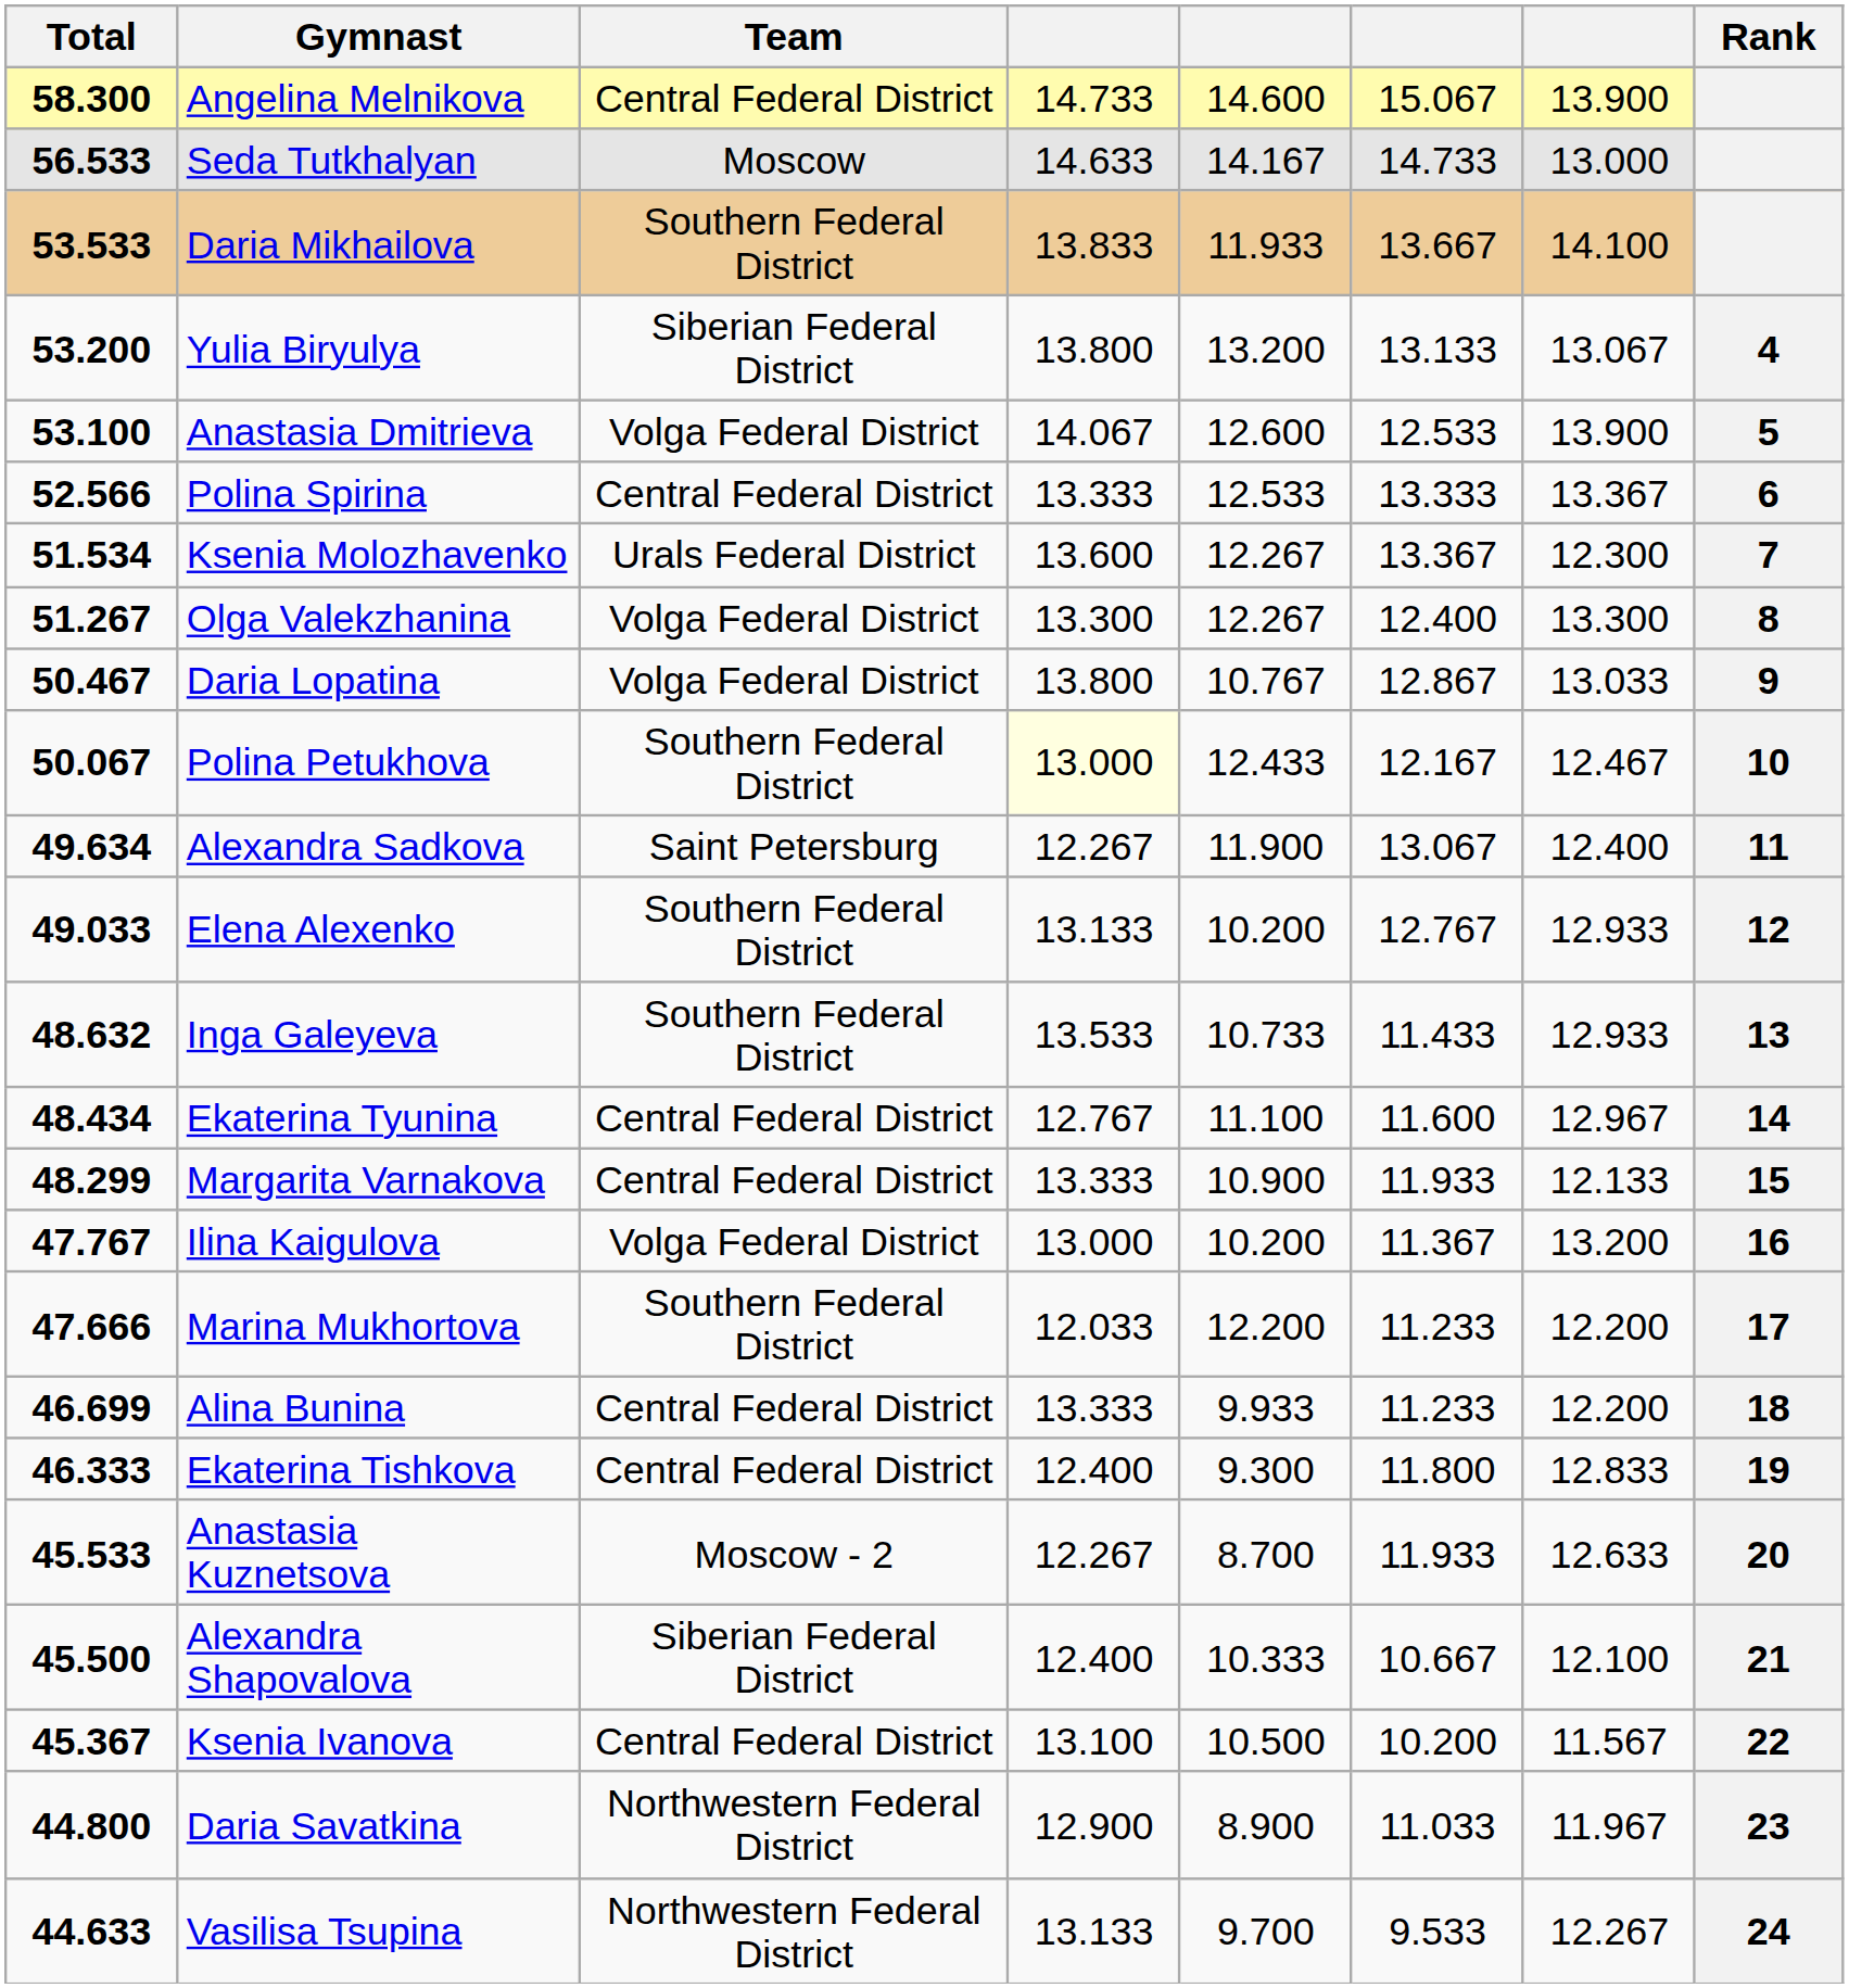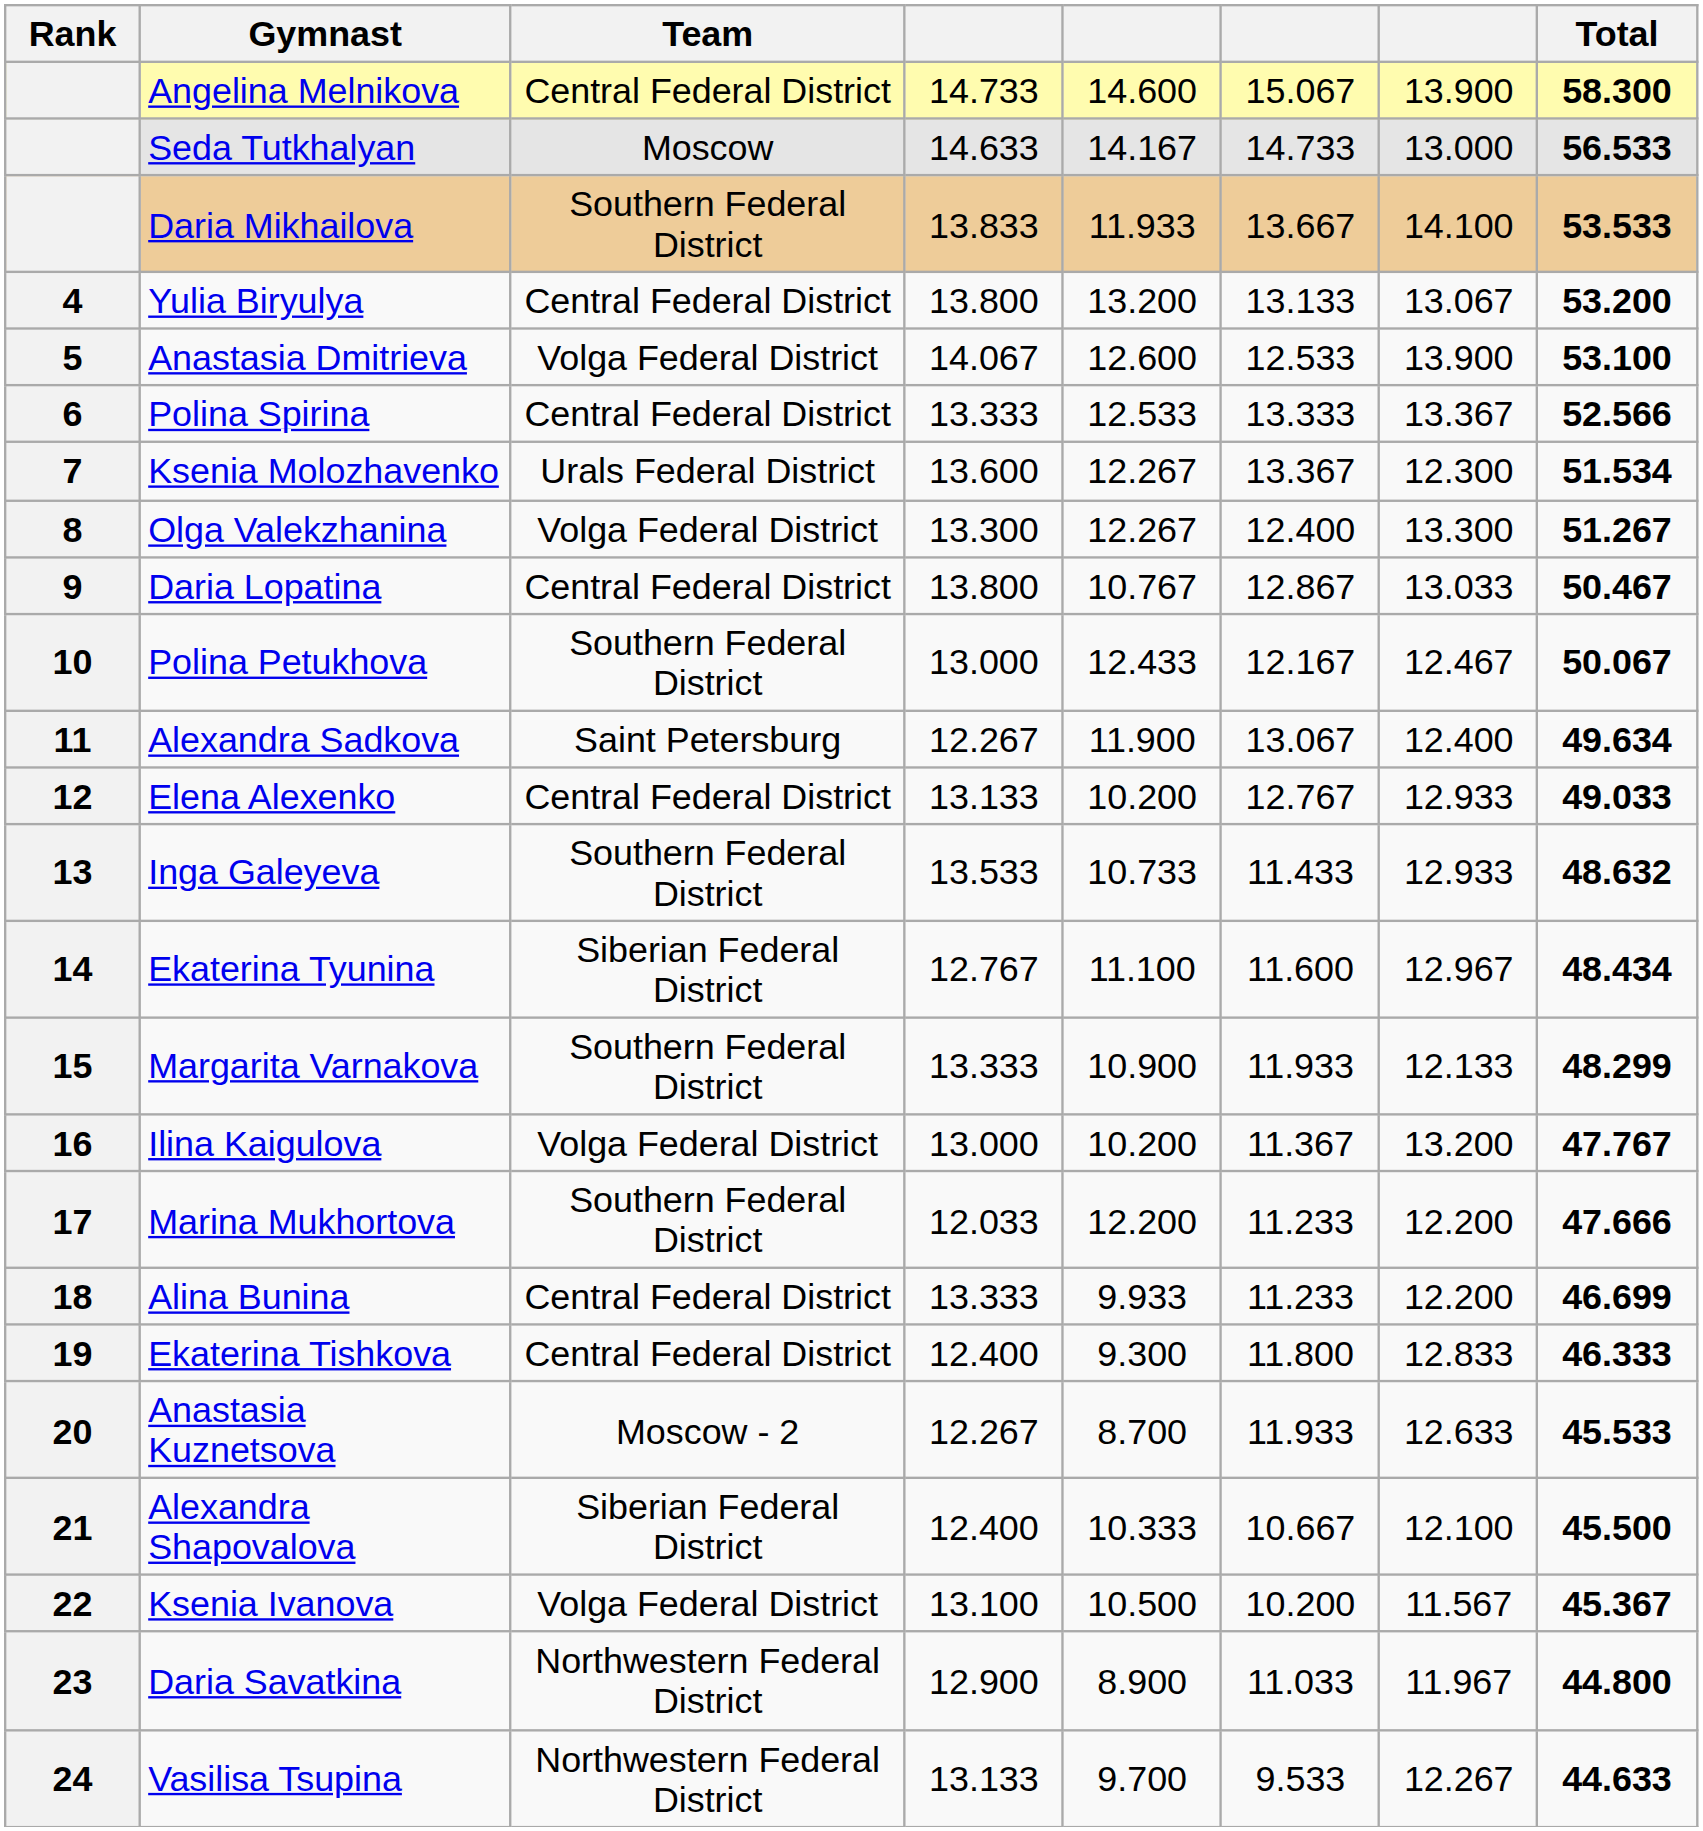 <table class="wikitable sortable" style="text-align:center; font-size:95%">
 <tr>
-<th scope="col" style="width:60px;">Total</th>
+<th scope="col" style="width:50px;">Rank</th>
 <th scope="col" style="width:150px;">Gymnast</th>
 <th scope="col" style="width:160px;">Team</th>
 <th scope="col" style="width:60px;"></th>
 <th scope="col" style="width:60px;"></th>
 <th scope="col" style="width:60px;"></th>
 <th scope="col" style="width:60px;"></th>
-<th scope="col" style="width:50px;">Rank</th>
+<th scope="col" style="width:60px;">Total</th>
 </tr>
 <tr style="background:#fffcaf;">
-<td><strong>58.300</strong></td>
+<th scope=row style="text-align:center"></th>
 <td align=left><a href='#'>Angelina Melnikova</a></td>
 <td>Central Federal District</td>
 <td>14.733</td>
 <td>14.600</td>
 <td>15.067</td>
 <td>13.900</td>
-<th scope=row style="text-align:center"></th>
+<td><strong>58.300</strong></td>
 </tr>
 <tr style="background:#e5e5e5;">
-<td><strong>56.533</strong></td>
+<th scope=row style="text-align:center"></th>
 <td align=left><a href='#'>Seda Tutkhalyan</a></td>
 <td>Moscow</td>
 <td>14.633</td>
 <td>14.167</td>
 <td>14.733</td>
 <td>13.000</td>
-<th scope=row style="text-align:center"></th>
+<td><strong>56.533</strong></td>
 </tr>
 <tr style="background:#ec9;">
-<td><strong>53.533</strong></td>
+<th scope=row style="text-align:center"></th>
 <td align=left><a href='#'>Daria Mikhailova</a></td>
 <td>Southern Federal District</td>
 <td>13.833</td>
 <td>11.933</td>
 <td>13.667</td>
 <td>14.100</td>
-<th scope=row style="text-align:center"></th>
+<td><strong>53.533</strong></td>
 </tr>
 <tr>
-<td><strong>53.200</strong></td>
+<th scope=row style="text-align:center">4</th>
 <td align=left><a href='#'>Yulia Biryulya</a></td>
-<td>Siberian Federal District</td>
+<td>Central Federal District</td>
 <td>13.800</td>
 <td>13.200</td>
 <td>13.133</td>
 <td>13.067</td>
-<th scope=row style="text-align:center">4</th>
+<td><strong>53.200</strong></td>
 </tr>
 <tr>
-<td><strong>53.100</strong></td>
+<th scope=row style="text-align:center">5</th>
 <td align=left><a href='#'>Anastasia Dmitrieva</a></td>
 <td>Volga Federal District</td>
 <td>14.067</td>
 <td>12.600</td>
 <td>12.533</td>
 <td>13.900</td>
-<th scope=row style="text-align:center">5</th>
+<td><strong>53.100</strong></td>
 </tr>
 <tr>
-<td><strong>52.566</strong></td>
+<th scope=row style="text-align:center">6</th>
 <td align=left><a href='#'>Polina Spirina</a></td>
 <td>Central Federal District</td>
 <td>13.333</td>
 <td>12.533</td>
 <td>13.333</td>
 <td>13.367</td>
-<th scope=row style="text-align:center">6</th>
+<td><strong>52.566</strong></td>
 </tr>
 <tr>
-<td><strong>51.534</strong></td>
+<th scope=row style="text-align:center">7</th>
 <td align=left><a href='#'>Ksenia Molozhavenko</a></td>
 <td>Urals Federal District</td>
 <td>13.600</td>
 <td>12.267</td>
 <td>13.367</td>
 <td>12.300</td>
-<th scope=row style="text-align:center">7</th>
+<td><strong>51.534</strong></td>
 </tr>
 <tr>
-<td><strong>51.267</strong></td>
+<th scope=row style="text-align:center">8</th>
 <td align=left><a href='#'>Olga Valekzhanina</a></td>
 <td>Volga Federal District</td>
 <td>13.300</td>
 <td>12.267</td>
 <td>12.400</td>
 <td>13.300</td>
-<th scope=row style="text-align:center">8</th>
+<td><strong>51.267</strong></td>
 </tr>
 <tr>
-<td><strong>50.467</strong></td>
+<th scope=row style="text-align:center">9</th>
 <td align=left><a href='#'>Daria Lopatina</a></td>
-<td>Volga Federal District</td>
+<td>Central Federal District</td>
 <td>13.800</td>
 <td>10.767</td>
 <td>12.867</td>
 <td>13.033</td>
-<th scope=row style="text-align:center">9</th>
+<td><strong>50.467</strong></td>
 </tr>
 <tr>
-<td><strong>50.067</strong></td>
+<th scope=row style="text-align:center">10</th>
 <td align=left><a href='#'>Polina Petukhova</a></td>
 <td>Southern Federal District</td>
-<td style="background: lightyellow;">13.000</td>
+<td>13.000</td>
 <td>12.433</td>
 <td>12.167</td>
 <td>12.467</td>
-<th scope=row style="text-align:center">10</th>
+<td><strong>50.067</strong></td>
 </tr>
 <tr>
-<td><strong>49.634</strong></td>
+<th scope=row style="text-align:center">11</th>
 <td align=left><a href='#'>Alexandra Sadkova</a></td>
 <td>Saint Petersburg</td>
 <td>12.267</td>
 <td>11.900</td>
 <td>13.067</td>
 <td>12.400</td>
-<th scope=row style="text-align:center">11</th>
+<td><strong>49.634</strong></td>
 </tr>
 <tr>
-<td><strong>49.033</strong></td>
+<th scope=row style="text-align:center">12</th>
 <td align=left><a href='#'>Elena Alexenko</a></td>
-<td>Southern Federal District</td>
+<td>Central Federal District</td>
 <td>13.133</td>
 <td>10.200</td>
 <td>12.767</td>
 <td>12.933</td>
-<th scope=row style="text-align:center">12</th>
+<td><strong>49.033</strong></td>
 </tr>
 <tr>
-<td><strong>48.632</strong></td>
+<th scope=row style="text-align:center">13</th>
 <td align=left><a href='#'>Inga Galeyeva</a></td>
 <td>Southern Federal District</td>
 <td>13.533</td>
 <td>10.733</td>
 <td>11.433</td>
 <td>12.933</td>
-<th scope=row style="text-align:center">13</th>
+<td><strong>48.632</strong></td>
 </tr>
 <tr>
-<td><strong>48.434</strong></td>
+<th scope=row style="text-align:center">14</th>
 <td align=left><a href='#'>Ekaterina Tyunina</a></td>
-<td>Central Federal District</td>
+<td>Siberian Federal District</td>
 <td>12.767</td>
 <td>11.100</td>
 <td>11.600</td>
 <td>12.967</td>
-<th scope=row style="text-align:center">14</th>
+<td><strong>48.434</strong></td>
 </tr>
 <tr>
-<td><strong>48.299</strong></td>
+<th scope=row style="text-align:center">15</th>
 <td align=left><a href='#'>Margarita Varnakova</a></td>
-<td>Central Federal District</td>
+<td>Southern Federal District</td>
 <td>13.333</td>
 <td>10.900</td>
 <td>11.933</td>
 <td>12.133</td>
-<th scope=row style="text-align:center">15</th>
+<td><strong>48.299</strong></td>
 </tr>
 <tr>
-<td><strong>47.767</strong></td>
+<th scope=row style="text-align:center">16</th>
 <td align=left><a href='#'>Ilina Kaigulova</a></td>
 <td>Volga Federal District</td>
 <td>13.000</td>
 <td>10.200</td>
 <td>11.367</td>
 <td>13.200</td>
-<th scope=row style="text-align:center">16</th>
+<td><strong>47.767</strong></td>
 </tr>
 <tr>
-<td><strong>47.666</strong></td>
+<th scope=row style="text-align:center">17</th>
 <td align=left><a href='#'>Marina Mukhortova</a></td>
 <td>Southern Federal District</td>
 <td>12.033</td>
 <td>12.200</td>
 <td>11.233</td>
 <td>12.200</td>
-<th scope=row style="text-align:center">17</th>
+<td><strong>47.666</strong></td>
 </tr>
 <tr>
-<td><strong>46.699</strong></td>
+<th scope=row style="text-align:center">18</th>
 <td align=left><a href='#'>Alina Bunina</a></td>
 <td>Central Federal District</td>
 <td>13.333</td>
 <td>9.933</td>
 <td>11.233</td>
 <td>12.200</td>
-<th scope=row style="text-align:center">18</th>
+<td><strong>46.699</strong></td>
 </tr>
 <tr>
-<td><strong>46.333</strong></td>
+<th scope=row style="text-align:center">19</th>
 <td align=left><a href='#'>Ekaterina Tishkova</a></td>
 <td>Central Federal District</td>
 <td>12.400</td>
 <td>9.300</td>
 <td>11.800</td>
 <td>12.833</td>
-<th scope=row style="text-align:center">19</th>
+<td><strong>46.333</strong></td>
 </tr>
 <tr>
-<td><strong>45.533</strong></td>
+<th scope=row style="text-align:center">20</th>
 <td align=left><a href='#'>Anastasia Kuznetsova</a></td>
 <td>Moscow - 2</td>
 <td>12.267</td>
 <td>8.700</td>
 <td>11.933</td>
 <td>12.633</td>
-<th scope=row style="text-align:center">20</th>
+<td><strong>45.533</strong></td>
 </tr>
 <tr>
-<td><strong>45.500</strong></td>
+<th scope=row style="text-align:center">21</th>
 <td align=left><a href='#'>Alexandra Shapovalova</a></td>
 <td>Siberian Federal District</td>
 <td>12.400</td>
 <td>10.333</td>
 <td>10.667</td>
 <td>12.100</td>
-<th scope=row style="text-align:center">21</th>
+<td><strong>45.500</strong></td>
 </tr>
 <tr>
-<td><strong>45.367</strong></td>
+<th scope=row style="text-align:center">22</th>
 <td align=left><a href='#'>Ksenia Ivanova</a></td>
-<td>Central Federal District</td>
+<td>Volga Federal District</td>
 <td>13.100</td>
 <td>10.500</td>
 <td>10.200</td>
 <td>11.567</td>
-<th scope=row style="text-align:center">22</th>
+<td><strong>45.367</strong></td>
 </tr>
 <tr>
-<td><strong>44.800</strong></td>
+<th scope=row style="text-align:center">23</th>
 <td align=left><a href='#'>Daria Savatkina</a></td>
 <td>Northwestern Federal District</td>
 <td>12.900</td>
 <td>8.900</td>
 <td>11.033</td>
 <td>11.967</td>
-<th scope=row style="text-align:center">23</th>
+<td><strong>44.800</strong></td>
 </tr>
 <tr>
-<td><strong>44.633</strong></td>
+<th scope=row style="text-align:center">24</th>
 <td align=left><a href='#'>Vasilisa Tsupina</a></td>
 <td>Northwestern Federal District</td>
 <td>13.133</td>
 <td>9.700</td>
 <td>9.533</td>
 <td>12.267</td>
-<th scope=row style="text-align:center">24</th>
+<td><strong>44.633</strong></td>
 </tr>
 </table>
